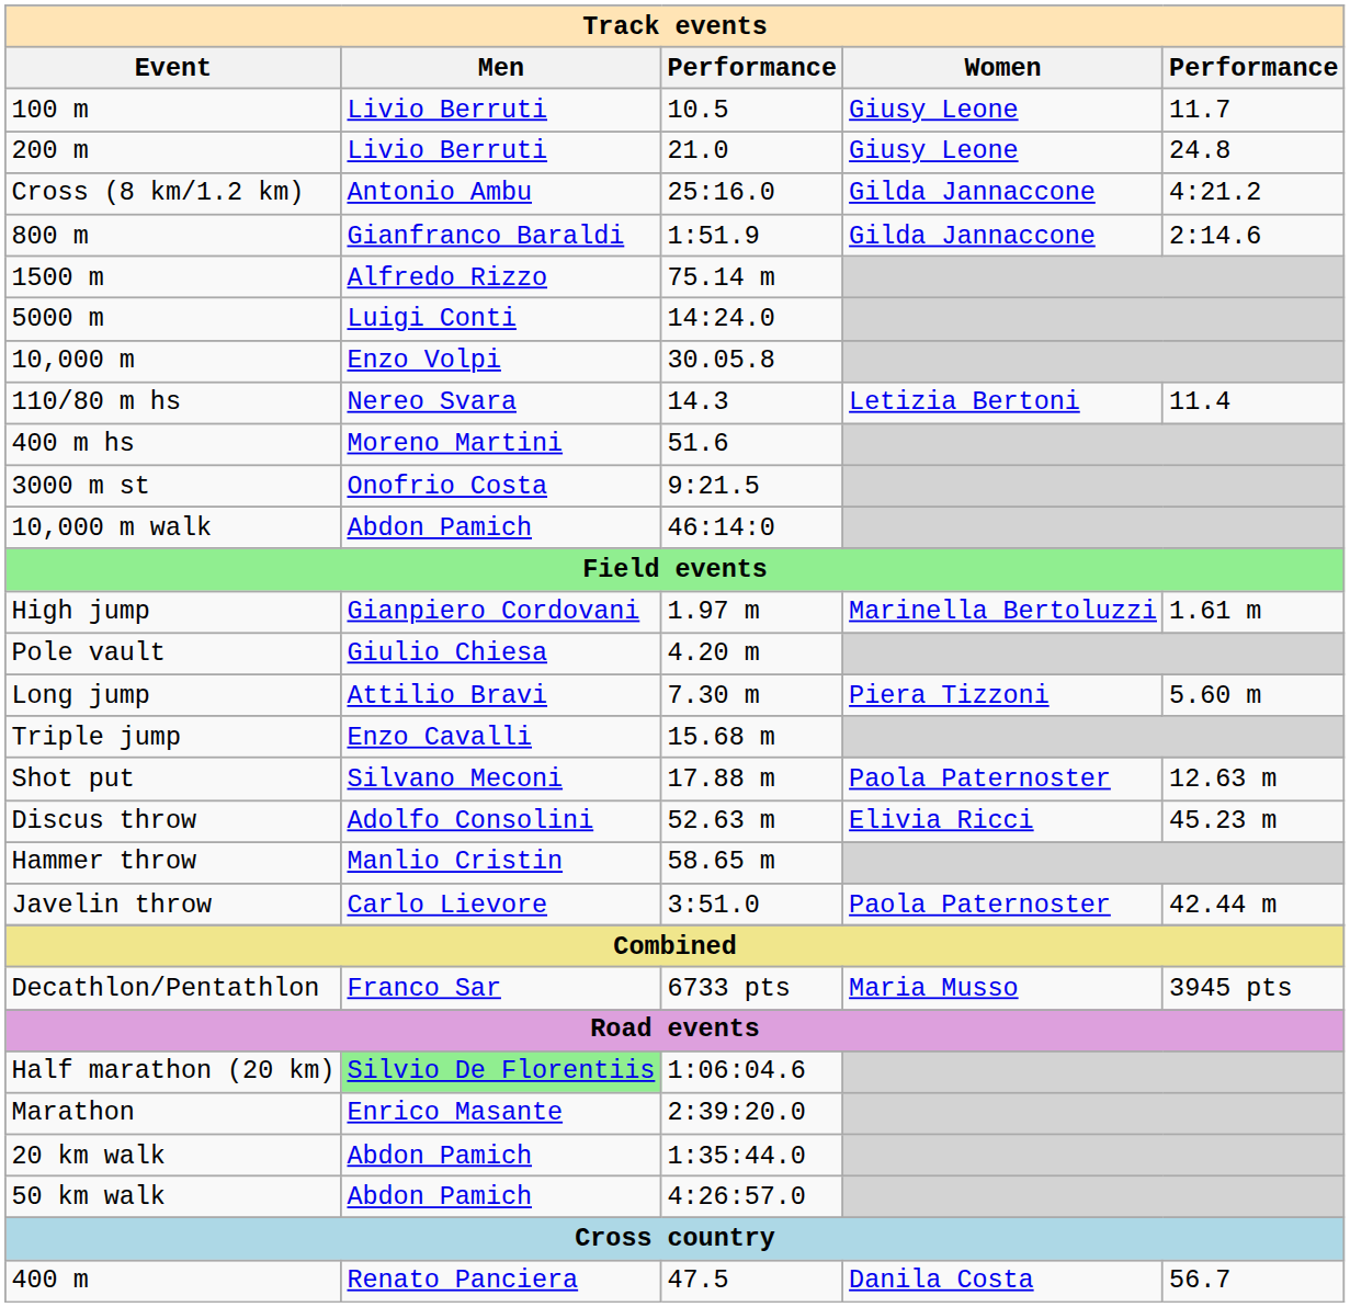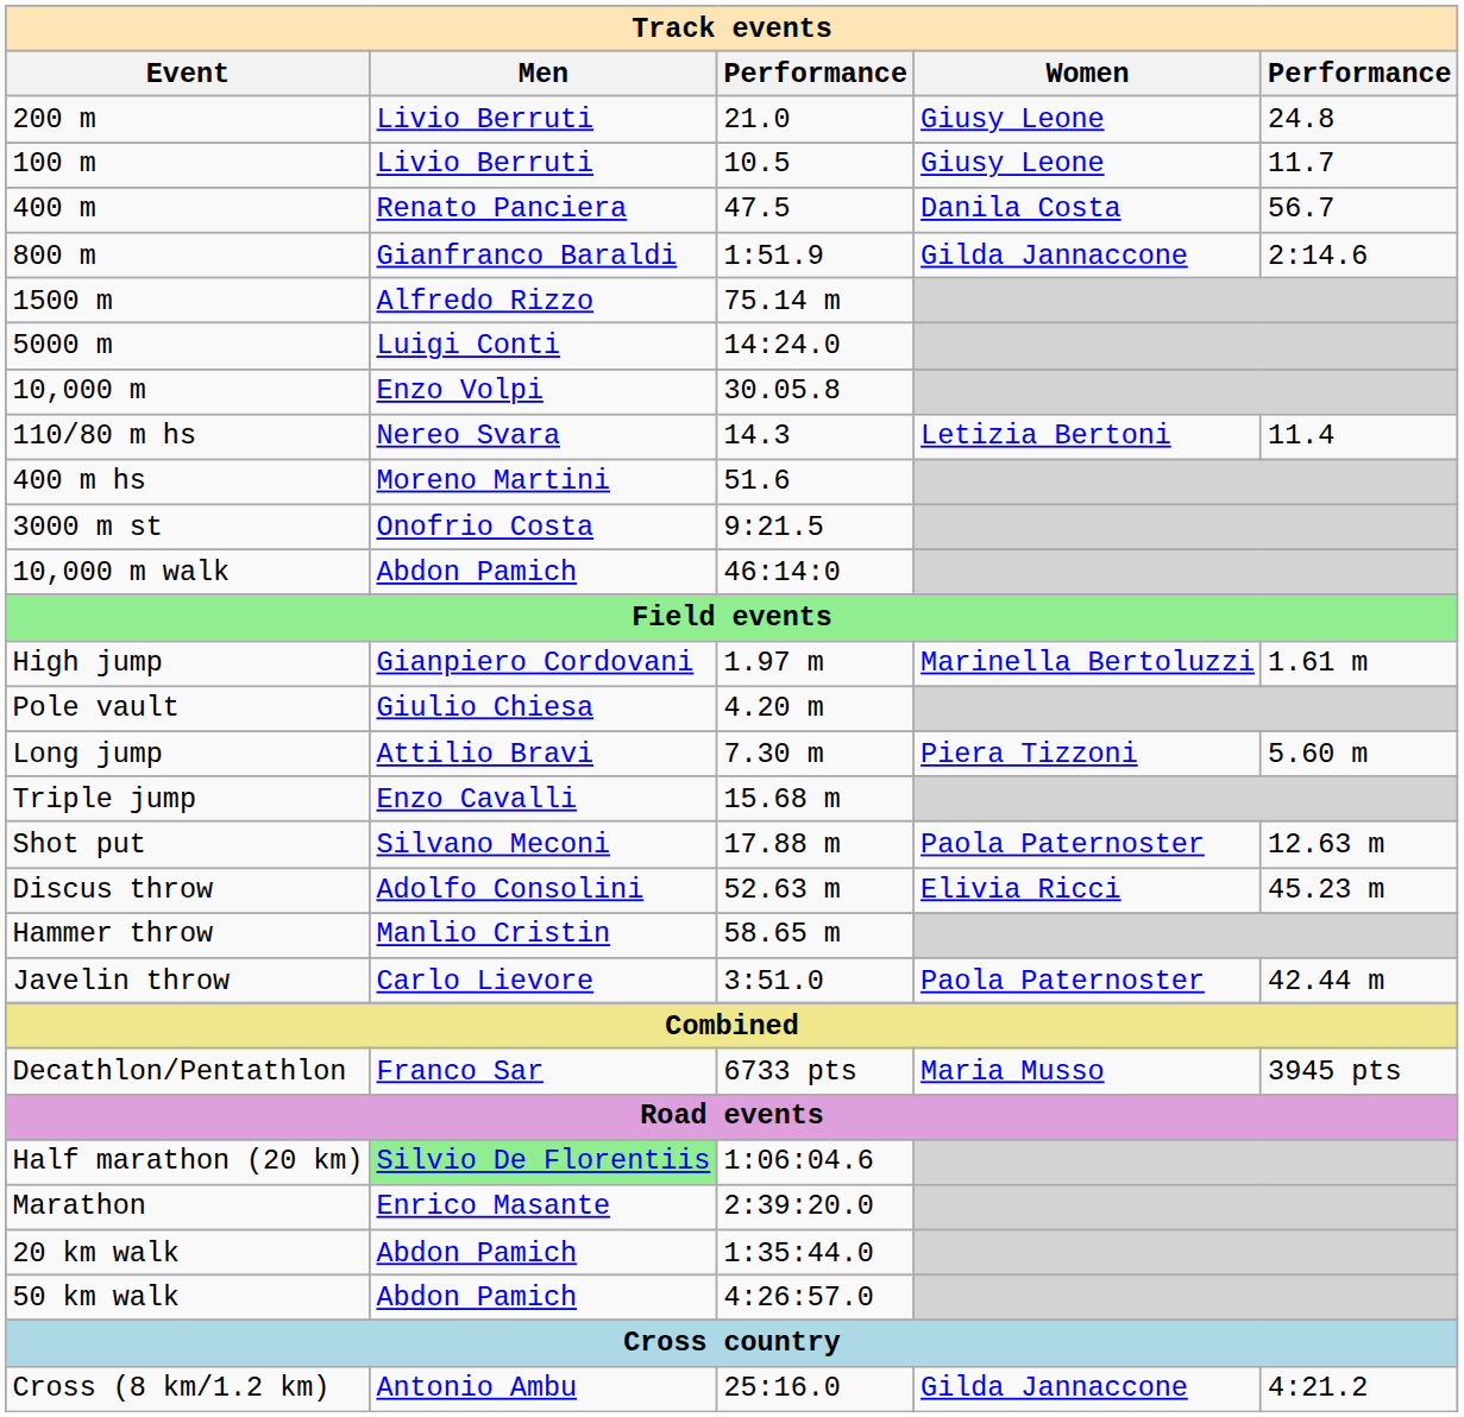 <table class="wikitable" width= style="font-size:100%; text-align:center;">
 <tr bgcolor=moccasin>
 <td align=center colspan=5><strong>Track events</strong></td>
 </tr>
 <tr>
 <th>Event</th>
 <th>Men</th>
 <th>Performance</th>
 <th>Women</th>
 <th>Performance</th>
 </tr>
 <tr>
+<td>200 m</td>
+<td align=left><a href='#'>Livio Berruti</a></td>
+<td>21.0</td>
+<td align=left><a href='#'>Giusy Leone</a></td>
+<td>24.8</td>
+</tr>
+<tr>
 <td>100 m</td>
 <td align=left><a href='#'>Livio Berruti</a></td>
 <td>10.5</td>
 <td align=left><a href='#'>Giusy Leone</a></td>
 <td>11.7</td>
 </tr>
 <tr>
-<td>200 m</td>
-<td align=left><a href='#'>Livio Berruti</a></td>
-<td>21.0</td>
-<td align=left><a href='#'>Giusy Leone</a></td>
-<td>24.8</td>
-</tr>
-<tr>
-<td>Cross (8 km/1.2 km)</td>
-<td align=left><a href='#'>Antonio Ambu</a></td>
-<td>25:16.0</td>
-<td align=left><a href='#'>Gilda Jannaccone</a></td>
-<td>4:21.2</td>
+<td>400 m</td>
+<td align=left><a href='#'>Renato Panciera</a></td>
+<td>47.5</td>
+<td align=left><a href='#'>Danila Costa</a></td>
+<td>56.7</td>
 </tr>
 <tr>
 <td>800 m</td>
 <td align=left><a href='#'>Gianfranco Baraldi</a></td>
 <td>1:51.9</td>
 <td align=left><a href='#'>Gilda Jannaccone</a></td>
 <td>2:14.6</td>
 </tr>
 <tr>
 <td>1500 m</td>
 <td align=left><a href='#'>Alfredo Rizzo</a></td>
 <td>75.14 m</td>
 <td align=left bgcolor=lightgrey colspan=2></td>
 </tr>
 <tr>
 <td>5000 m</td>
 <td align=left><a href='#'>Luigi Conti</a></td>
 <td>14:24.0</td>
 <td align=left bgcolor=lightgrey colspan=2></td>
 </tr>
 <tr>
 <td>10,000 m</td>
 <td align=left><a href='#'>Enzo Volpi</a></td>
 <td>30.05.8</td>
 <td align=left bgcolor=lightgrey colspan=2></td>
 </tr>
 <tr>
 <td>110/80 m hs</td>
 <td align=left><a href='#'>Nereo Svara</a></td>
 <td>14.3</td>
 <td align=left><a href='#'>Letizia Bertoni</a></td>
 <td>11.4</td>
 </tr>
 <tr>
 <td>400 m hs</td>
 <td align=left><a href='#'>Moreno Martini</a></td>
 <td>51.6</td>
 <td align=left bgcolor=lightgrey colspan=2></td>
 </tr>
 <tr>
 <td>3000 m st</td>
 <td align=left><a href='#'>Onofrio Costa</a></td>
 <td>9:21.5</td>
 <td align=left bgcolor=lightgrey colspan=2></td>
 </tr>
 <tr>
 <td>10,000 m walk</td>
 <td align=left><a href='#'>Abdon Pamich</a></td>
 <td>46:14:0</td>
 <td align=left bgcolor=lightgrey colspan=2></td>
 </tr>
 <tr bgcolor=lightgreen>
 <td align=center colspan=5><strong>Field events</strong></td>
 </tr>
 <tr>
 <td>High jump</td>
 <td align=left><a href='#'>Gianpiero Cordovani</a></td>
 <td>1.97 m</td>
 <td align=left><a href='#'>Marinella Bertoluzzi</a></td>
 <td>1.61 m</td>
 </tr>
 <tr>
 <td>Pole vault</td>
 <td align=left><a href='#'>Giulio Chiesa</a></td>
 <td>4.20 m</td>
 <td align=left bgcolor=lightgrey colspan=2></td>
 </tr>
 <tr>
 <td>Long jump</td>
 <td align=left><a href='#'>Attilio Bravi</a></td>
 <td>7.30 m</td>
 <td align=left><a href='#'>Piera Tizzoni</a></td>
 <td>5.60 m</td>
 </tr>
 <tr>
 <td>Triple jump</td>
 <td align=left><a href='#'>Enzo Cavalli</a></td>
 <td>15.68 m</td>
 <td align=left bgcolor=lightgrey colspan=2></td>
 </tr>
 <tr>
 <td>Shot put</td>
 <td align=left><a href='#'>Silvano Meconi</a></td>
 <td>17.88 m</td>
 <td align=left><a href='#'>Paola Paternoster</a></td>
 <td>12.63 m</td>
 </tr>
 <tr>
 <td>Discus throw</td>
 <td align=left><a href='#'>Adolfo Consolini</a></td>
 <td>52.63 m</td>
 <td align=left><a href='#'>Elivia Ricci</a></td>
 <td>45.23 m</td>
 </tr>
 <tr>
 <td>Hammer throw</td>
 <td align=left><a href='#'>Manlio Cristin</a></td>
 <td>58.65 m</td>
 <td align=left bgcolor=lightgrey colspan=2></td>
 </tr>
 <tr>
 <td>Javelin throw</td>
 <td align=left><a href='#'>Carlo Lievore</a></td>
 <td>3:51.0</td>
 <td align=left><a href='#'>Paola Paternoster</a></td>
 <td>42.44 m</td>
 </tr>
 <tr>
 </tr>
 <tr bgcolor=khaki>
 <td align=center colspan=5><strong>Combined</strong></td>
 </tr>
 <tr>
 <td>Decathlon/Pentathlon</td>
 <td align=left><a href='#'>Franco Sar</a></td>
 <td>6733 pts</td>
 <td align=left><a href='#'>Maria Musso</a></td>
 <td>3945 pts</td>
 </tr>
 <tr bgcolor=plum>
 <td align=center colspan=5><strong>Road events</strong></td>
 </tr>
 <tr>
 <td>Half marathon (20 km)</td>
 <td align=left style="background: lightgreen;"><a href='#'>Silvio De Florentiis</a></td>
 <td>1:06:04.6</td>
 <td align=left bgcolor=lightgrey colspan=2></td>
 </tr>
 <tr>
 <td>Marathon</td>
 <td align=left><a href='#'>Enrico Masante</a></td>
 <td>2:39:20.0</td>
 <td align=left bgcolor=lightgrey colspan=2></td>
 </tr>
 <tr>
 <td>20 km walk</td>
 <td align=left><a href='#'>Abdon Pamich</a></td>
 <td>1:35:44.0</td>
 <td align=left bgcolor=lightgrey colspan=2></td>
 </tr>
 <tr>
 <td>50 km walk</td>
 <td align=left><a href='#'>Abdon Pamich</a></td>
 <td>4:26:57.0</td>
 <td align=left bgcolor=lightgrey colspan=2></td>
 </tr>
 <tr bgcolor=lightblue>
 <td align=center colspan=5><strong>Cross country</strong></td>
 </tr>
 <tr>
-<td>400 m</td>
-<td align=left><a href='#'>Renato Panciera</a></td>
-<td>47.5</td>
-<td align=left><a href='#'>Danila Costa</a></td>
-<td>56.7</td>
+<td>Cross (8 km/1.2 km)</td>
+<td align=left><a href='#'>Antonio Ambu</a></td>
+<td>25:16.0</td>
+<td align=left><a href='#'>Gilda Jannaccone</a></td>
+<td>4:21.2</td>
 </tr>
 </table>
